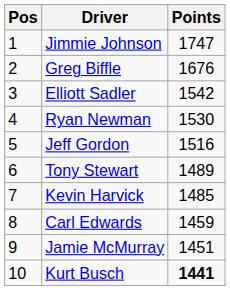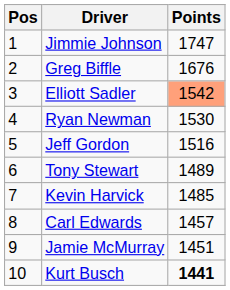 <table class="sortable wikitable " style="font-size: 95%;">
 <tr>
 <th>Pos</th>
 <th>Driver</th>
 <th>Points</th>
 </tr>
 <tr>
 <td>1</td>
 <td><a href='#'>Jimmie Johnson</a></td>
 <td style="text-align:center;">1747</td>
 </tr>
 <tr>
 <td>2</td>
 <td><a href='#'>Greg Biffle</a></td>
 <td style="text-align:center;">1676</td>
 </tr>
 <tr>
 <td>3</td>
 <td><a href='#'>Elliott Sadler</a></td>
-<td style="text-align:center;">1542</td>
+<td style="background: lightsalmon; text-align:center;">1542</td>
 </tr>
 <tr>
 <td>4</td>
 <td><a href='#'>Ryan Newman</a></td>
 <td style="text-align:center;">1530</td>
 </tr>
 <tr>
 <td>5</td>
 <td><a href='#'>Jeff Gordon</a></td>
 <td style="text-align:center;">1516</td>
 </tr>
 <tr>
 <td>6</td>
 <td><a href='#'>Tony Stewart</a></td>
 <td style="text-align:center;">1489</td>
 </tr>
 <tr>
 <td>7</td>
 <td><a href='#'>Kevin Harvick</a></td>
 <td style="text-align:center;">1485</td>
 </tr>
 <tr>
 <td>8</td>
 <td><a href='#'>Carl Edwards</a></td>
-<td style="text-align:center;">1459</td>
+<td style="text-align:center;">1457</td>
 </tr>
 <tr>
 <td>9</td>
 <td><a href='#'>Jamie McMurray</a></td>
 <td style="text-align:center;">1451</td>
 </tr>
 <tr>
 <td>10</td>
 <td><a href='#'>Kurt Busch</a></td>
 <td style="text-align:center;"><strong>1441</strong></td>
 </tr>
 </table>
